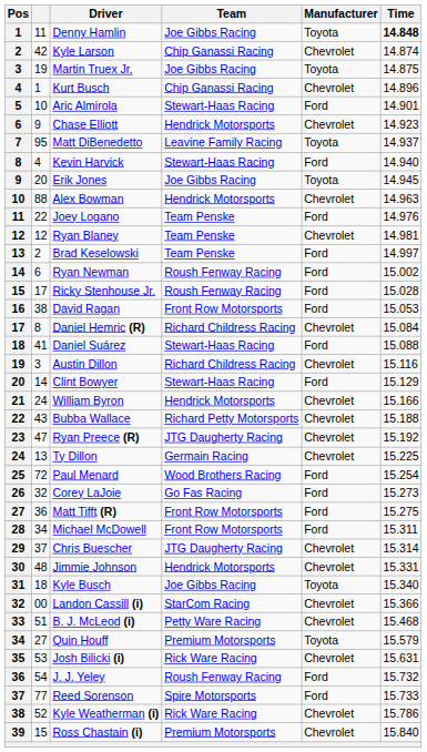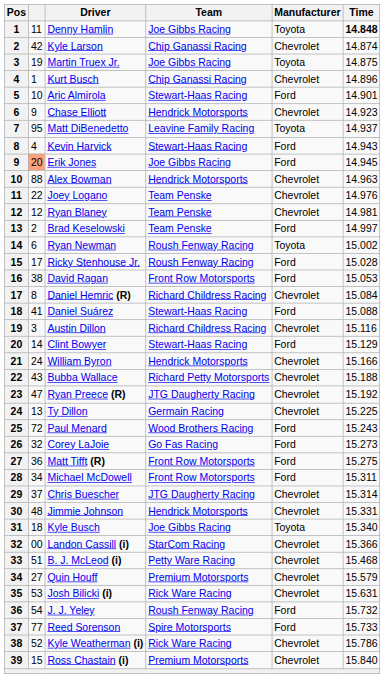 <table class="wikitable" style="font-size:95%">
 <tr>
 <th>Pos</th>
 <th></th>
 <th>Driver</th>
 <th>Team</th>
 <th>Manufacturer</th>
 <th>Time</th>
 </tr>
 <tr>
 <th>1</th>
 <td>11</td>
 <td><a href='#'>Denny Hamlin</a></td>
 <td><a href='#'>Joe Gibbs Racing</a></td>
 <td>Toyota</td>
 <td><strong>14.848</strong></td>
 </tr>
 <tr>
 <th>2</th>
 <td>42</td>
 <td><a href='#'>Kyle Larson</a></td>
 <td><a href='#'>Chip Ganassi Racing</a></td>
 <td>Chevrolet</td>
 <td>14.874</td>
 </tr>
 <tr>
 <th>3</th>
 <td>19</td>
 <td><a href='#'>Martin Truex Jr.</a></td>
 <td><a href='#'>Joe Gibbs Racing</a></td>
 <td>Toyota</td>
 <td>14.875</td>
 </tr>
 <tr>
 <th>4</th>
 <td>1</td>
 <td><a href='#'>Kurt Busch</a></td>
 <td><a href='#'>Chip Ganassi Racing</a></td>
 <td>Chevrolet</td>
 <td>14.896</td>
 </tr>
 <tr>
 <th>5</th>
 <td>10</td>
 <td><a href='#'>Aric Almirola</a></td>
 <td><a href='#'>Stewart-Haas Racing</a></td>
 <td>Ford</td>
 <td>14.901</td>
 </tr>
 <tr>
 <th>6</th>
 <td>9</td>
 <td><a href='#'>Chase Elliott</a></td>
 <td><a href='#'>Hendrick Motorsports</a></td>
 <td>Chevrolet</td>
 <td>14.923</td>
 </tr>
 <tr>
 <th>7</th>
 <td>95</td>
 <td><a href='#'>Matt DiBenedetto</a></td>
 <td><a href='#'>Leavine Family Racing</a></td>
 <td>Toyota</td>
 <td>14.937</td>
 </tr>
 <tr>
 <th>8</th>
 <td>4</td>
 <td><a href='#'>Kevin Harvick</a></td>
 <td><a href='#'>Stewart-Haas Racing</a></td>
 <td>Ford</td>
-<td>14.940</td>
+<td>14.943</td>
 </tr>
 <tr>
 <th>9</th>
-<td>20</td>
+<td style="background: lightsalmon;">20</td>
 <td><a href='#'>Erik Jones</a></td>
 <td><a href='#'>Joe Gibbs Racing</a></td>
-<td>Toyota</td>
+<td>Ford</td>
 <td>14.945</td>
 </tr>
 <tr>
 <th>10</th>
 <td>88</td>
 <td><a href='#'>Alex Bowman</a></td>
 <td><a href='#'>Hendrick Motorsports</a></td>
 <td>Chevrolet</td>
 <td>14.963</td>
 </tr>
 <tr>
 <th>11</th>
 <td>22</td>
 <td><a href='#'>Joey Logano</a></td>
 <td><a href='#'>Team Penske</a></td>
-<td>Ford</td>
+<td>Chevrolet</td>
 <td>14.976</td>
 </tr>
 <tr>
 <th>12</th>
 <td>12</td>
 <td><a href='#'>Ryan Blaney</a></td>
 <td><a href='#'>Team Penske</a></td>
 <td>Chevrolet</td>
 <td>14.981</td>
 </tr>
 <tr>
 <th>13</th>
 <td>2</td>
 <td><a href='#'>Brad Keselowski</a></td>
 <td><a href='#'>Team Penske</a></td>
 <td>Ford</td>
 <td>14.997</td>
 </tr>
 <tr>
 <th>14</th>
 <td>6</td>
 <td><a href='#'>Ryan Newman</a></td>
 <td><a href='#'>Roush Fenway Racing</a></td>
-<td>Ford</td>
+<td>Toyota</td>
 <td>15.002</td>
 </tr>
 <tr>
 <th>15</th>
 <td>17</td>
 <td><a href='#'>Ricky Stenhouse Jr.</a></td>
 <td><a href='#'>Roush Fenway Racing</a></td>
 <td>Ford</td>
 <td>15.028</td>
 </tr>
 <tr>
 <th>16</th>
 <td>38</td>
 <td><a href='#'>David Ragan</a></td>
 <td><a href='#'>Front Row Motorsports</a></td>
 <td>Ford</td>
 <td>15.053</td>
 </tr>
 <tr>
 <th>17</th>
 <td>8</td>
 <td><a href='#'>Daniel Hemric</a> <strong>(R)</strong></td>
 <td><a href='#'>Richard Childress Racing</a></td>
 <td>Chevrolet</td>
 <td>15.084</td>
 </tr>
 <tr>
 <th>18</th>
 <td>41</td>
 <td><a href='#'>Daniel Suárez</a></td>
 <td><a href='#'>Stewart-Haas Racing</a></td>
 <td>Ford</td>
 <td>15.088</td>
 </tr>
 <tr>
 <th>19</th>
 <td>3</td>
 <td><a href='#'>Austin Dillon</a></td>
 <td><a href='#'>Richard Childress Racing</a></td>
 <td>Chevrolet</td>
 <td>15.116</td>
 </tr>
 <tr>
 <th>20</th>
 <td>14</td>
 <td><a href='#'>Clint Bowyer</a></td>
 <td><a href='#'>Stewart-Haas Racing</a></td>
 <td>Ford</td>
 <td>15.129</td>
 </tr>
 <tr>
 <th>21</th>
 <td>24</td>
 <td><a href='#'>William Byron</a></td>
 <td><a href='#'>Hendrick Motorsports</a></td>
 <td>Chevrolet</td>
 <td>15.166</td>
 </tr>
 <tr>
 <th>22</th>
 <td>43</td>
 <td><a href='#'>Bubba Wallace</a></td>
 <td><a href='#'>Richard Petty Motorsports</a></td>
 <td>Chevrolet</td>
 <td>15.188</td>
 </tr>
 <tr>
 <th>23</th>
 <td>47</td>
 <td><a href='#'>Ryan Preece</a> <strong>(R)</strong></td>
 <td><a href='#'>JTG Daugherty Racing</a></td>
 <td>Chevrolet</td>
 <td>15.192</td>
 </tr>
 <tr>
 <th>24</th>
 <td>13</td>
 <td><a href='#'>Ty Dillon</a></td>
 <td><a href='#'>Germain Racing</a></td>
 <td>Chevrolet</td>
 <td>15.225</td>
 </tr>
 <tr>
 <th>25</th>
 <td>72</td>
 <td><a href='#'>Paul Menard</a></td>
 <td><a href='#'>Wood Brothers Racing</a></td>
 <td>Ford</td>
-<td>15.254</td>
+<td>15.243</td>
 </tr>
 <tr>
 <th>26</th>
 <td>32</td>
 <td><a href='#'>Corey LaJoie</a></td>
 <td><a href='#'>Go Fas Racing</a></td>
 <td>Ford</td>
 <td>15.273</td>
 </tr>
 <tr>
 <th>27</th>
 <td>36</td>
 <td><a href='#'>Matt Tifft</a> <strong>(R)</strong></td>
 <td><a href='#'>Front Row Motorsports</a></td>
 <td>Ford</td>
 <td>15.275</td>
 </tr>
 <tr>
 <th>28</th>
 <td>34</td>
 <td><a href='#'>Michael McDowell</a></td>
 <td><a href='#'>Front Row Motorsports</a></td>
 <td>Ford</td>
 <td>15.311</td>
 </tr>
 <tr>
 <th>29</th>
 <td>37</td>
 <td><a href='#'>Chris Buescher</a></td>
 <td><a href='#'>JTG Daugherty Racing</a></td>
 <td>Chevrolet</td>
 <td>15.314</td>
 </tr>
 <tr>
 <th>30</th>
 <td>48</td>
 <td><a href='#'>Jimmie Johnson</a></td>
 <td><a href='#'>Hendrick Motorsports</a></td>
 <td>Chevrolet</td>
 <td>15.331</td>
 </tr>
 <tr>
 <th>31</th>
 <td>18</td>
 <td><a href='#'>Kyle Busch</a></td>
 <td><a href='#'>Joe Gibbs Racing</a></td>
 <td>Toyota</td>
 <td>15.340</td>
 </tr>
 <tr>
 <th>32</th>
 <td>00</td>
 <td><a href='#'>Landon Cassill</a> <strong>(i)</strong></td>
 <td><a href='#'>StarCom Racing</a></td>
 <td>Chevrolet</td>
 <td>15.366</td>
 </tr>
 <tr>
 <th>33</th>
 <td>51</td>
 <td><a href='#'>B. J. McLeod</a> <strong>(i)</strong></td>
 <td><a href='#'>Petty Ware Racing</a></td>
 <td>Chevrolet</td>
 <td>15.468</td>
 </tr>
 <tr>
 <th>34</th>
 <td>27</td>
 <td><a href='#'>Quin Houff</a></td>
 <td><a href='#'>Premium Motorsports</a></td>
-<td>Toyota</td>
+<td>Chevrolet</td>
 <td>15.579</td>
 </tr>
 <tr>
 <th>35</th>
 <td>53</td>
 <td><a href='#'>Josh Bilicki</a> <strong>(i)</strong></td>
 <td><a href='#'>Rick Ware Racing</a></td>
 <td>Chevrolet</td>
 <td>15.631</td>
 </tr>
 <tr>
 <th>36</th>
 <td>54</td>
 <td><a href='#'>J. J. Yeley</a></td>
 <td><a href='#'>Roush Fenway Racing</a></td>
 <td>Ford</td>
 <td>15.732</td>
 </tr>
 <tr>
 <th>37</th>
 <td>77</td>
 <td><a href='#'>Reed Sorenson</a></td>
 <td><a href='#'>Spire Motorsports</a></td>
 <td>Ford</td>
 <td>15.733</td>
 </tr>
 <tr>
 <th>38</th>
 <td>52</td>
 <td><a href='#'>Kyle Weatherman</a> <strong>(i)</strong></td>
 <td><a href='#'>Rick Ware Racing</a></td>
 <td>Chevrolet</td>
 <td>15.786</td>
 </tr>
 <tr>
 <th>39</th>
 <td>15</td>
 <td><a href='#'>Ross Chastain</a> <strong>(i)</strong></td>
 <td><a href='#'>Premium Motorsports</a></td>
 <td>Chevrolet</td>
 <td>15.840</td>
 </tr>
 <tr>
 <th colspan="6"></th>
 </tr>
 </table>
